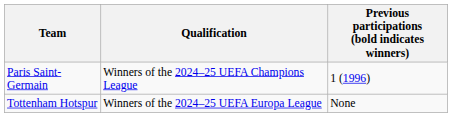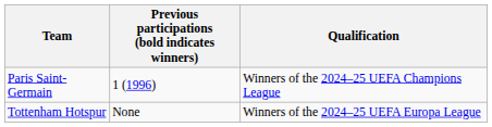 <table class="wikitable">
 <tr>
 <th>Team</th>
+<th>Previous participations<br>(bold indicates winners)</th>
 <th>Qualification</th>
-<th>Previous participations<br>(bold indicates winners)</th>
 </tr>
 <tr>
 <td> <a href='#'>Paris Saint-Germain</a></td>
+<td>1 (<a href='#'>1996</a>)</td>
 <td>Winners of the <a href='#'>2024–25 UEFA Champions League</a></td>
-<td>1 (<a href='#'>1996</a>)</td>
 </tr>
 <tr>
 <td> <a href='#'>Tottenham Hotspur</a></td>
+<td>None</td>
 <td>Winners of the <a href='#'>2024–25 UEFA Europa League</a></td>
-<td>None</td>
 </tr>
 </table>
